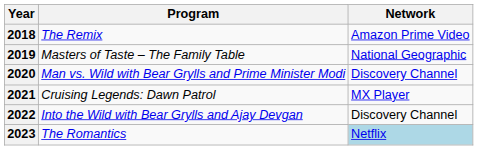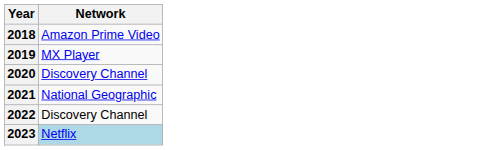 <table class="wikitable plainrowheaders">
 <tr>
 <th>Year</th>
-<th>Program</th>
 <th>Network</th>
 </tr>
 <tr>
 <th scope="row">2018</th>
-<td><em><a href='#'>The Remix</a></em></td>
 <td><a href='#'>Amazon Prime Video</a></td>
 </tr>
 <tr>
 <th scope="row">2019</th>
-<td><em>Masters of Taste – The Family Table</em></td>
-<td><a href='#'>National Geographic</a></td>
+<td><a href='#'>MX Player</a></td>
 </tr>
 <tr>
 <th scope="row">2020</th>
-<td><em><a href='#'>Man vs. Wild with Bear Grylls and Prime Minister Modi</a></em></td>
 <td><a href='#'>Discovery Channel</a></td>
 </tr>
 <tr>
 <th scope="row">2021</th>
-<td><em>Cruising Legends: Dawn Patrol</em></td>
-<td><a href='#'>MX Player</a></td>
+<td><a href='#'>National Geographic</a></td>
 </tr>
 <tr>
 <th scope="row">2022</th>
-<td><em><a href='#'>Into the Wild with Bear Grylls and Ajay Devgan</a></em></td>
 <td>Discovery Channel</td>
 </tr>
 <tr>
 <th scope="row">2023</th>
-<td><em><a href='#'>The Romantics</a></em></td>
 <td style="background: lightblue;"><a href='#'>Netflix</a></td>
 </tr>
 </table>
